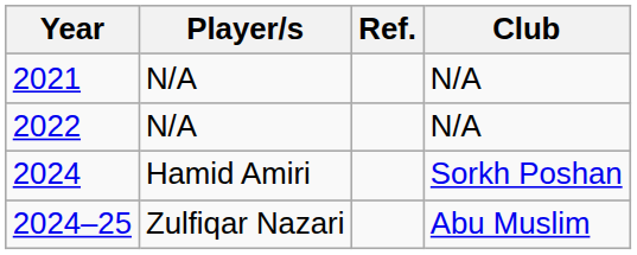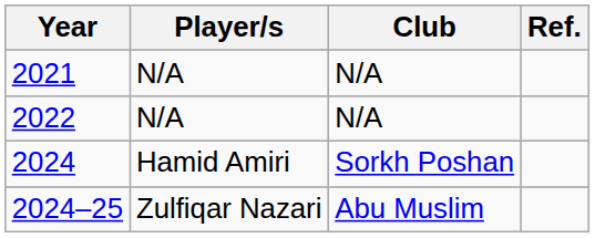 <table class="wikitable">
 <tr>
 <th>Year</th>
 <th>Player/s</th>
+<th>Club</th>
 <th>Ref.</th>
-<th>Club</th>
 </tr>
 <tr>
 <td><a href='#'>2021</a></td>
 <td style="text-align:left;">N/A</td>
+<td>N/A</td>
 <td></td>
-<td>N/A</td>
 </tr>
 <tr>
 <td><a href='#'>2022</a></td>
 <td style="text-align:left;">N/A</td>
+<td>N/A</td>
 <td></td>
-<td>N/A</td>
 </tr>
 <tr>
 <td><a href='#'>2024</a></td>
 <td style="text-align:left;"> Hamid Amiri</td>
+<td><a href='#'>Sorkh Poshan</a></td>
 <td></td>
-<td><a href='#'>Sorkh Poshan</a></td>
 </tr>
 <tr>
 <td><a href='#'>2024–25</a></td>
 <td style="text-align:left;">  Zulfiqar Nazari</td>
+<td><a href='#'>Abu Muslim</a></td>
 <td></td>
-<td><a href='#'>Abu Muslim</a></td>
 </tr>
 </table>
